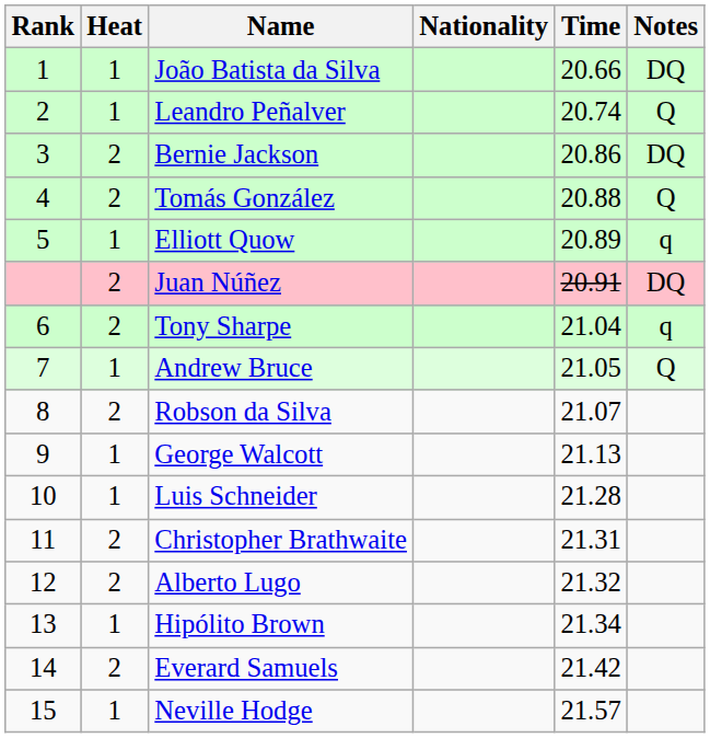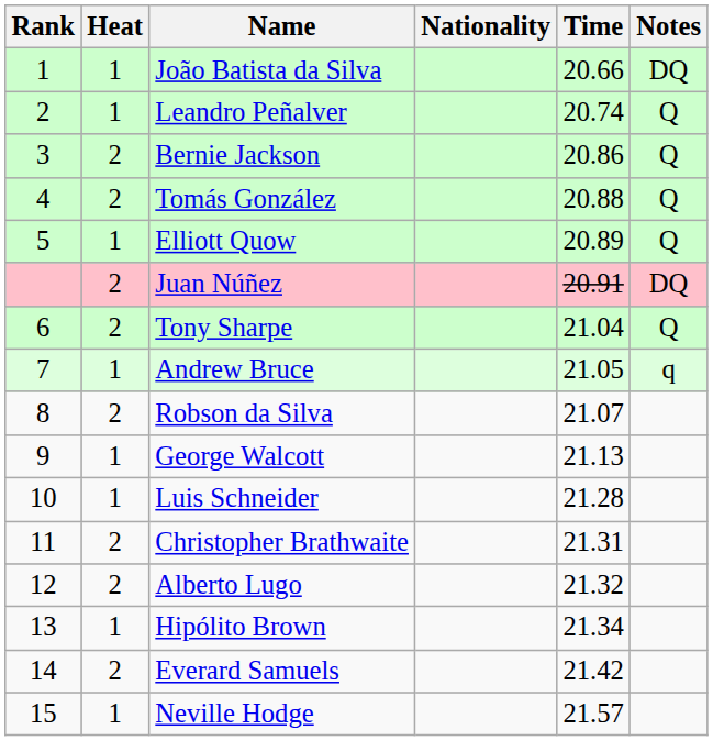 <table class="wikitable sortable" style="text-align:center">
 <tr>
 <th>Rank</th>
 <th>Heat</th>
 <th>Name</th>
 <th>Nationality</th>
 <th>Time</th>
 <th>Notes</th>
 </tr>
 <tr bgcolor=ccffcc>
 <td>1</td>
 <td>1</td>
 <td align=left><a href='#'>João Batista da Silva</a></td>
 <td align=left></td>
 <td>20.66</td>
 <td>DQ</td>
 </tr>
 <tr bgcolor=ccffcc>
 <td>2</td>
 <td>1</td>
 <td align=left><a href='#'>Leandro Peñalver</a></td>
 <td align=left></td>
 <td>20.74</td>
 <td>Q</td>
 </tr>
 <tr bgcolor=ccffcc>
 <td>3</td>
 <td>2</td>
 <td align=left><a href='#'>Bernie Jackson</a></td>
 <td align=left></td>
 <td>20.86</td>
-<td>DQ</td>
+<td>Q</td>
 </tr>
 <tr bgcolor=ccffcc>
 <td>4</td>
 <td>2</td>
 <td align=left><a href='#'>Tomás González</a></td>
 <td align=left></td>
 <td>20.88</td>
 <td>Q</td>
 </tr>
 <tr bgcolor=ccffcc>
 <td>5</td>
 <td>1</td>
 <td align=left><a href='#'>Elliott Quow</a></td>
 <td align=left></td>
 <td>20.89</td>
-<td>q</td>
+<td>Q</td>
 </tr>
 <tr bgcolor=pink>
 <td><s></s></td>
 <td>2</td>
 <td align=left><a href='#'>Juan Núñez</a></td>
 <td align=left></td>
 <td><s>20.91</s></td>
 <td>DQ</td>
 </tr>
 <tr bgcolor=ccffcc>
 <td>6</td>
 <td>2</td>
 <td align=left><a href='#'>Tony Sharpe</a></td>
 <td align=left></td>
 <td>21.04</td>
-<td>q</td>
+<td>Q</td>
 </tr>
 <tr bgcolor=ddffdd>
 <td>7</td>
 <td>1</td>
 <td align=left><a href='#'>Andrew Bruce</a></td>
 <td align=left></td>
 <td>21.05</td>
-<td>Q</td>
+<td>q</td>
 </tr>
 <tr>
 <td>8</td>
 <td>2</td>
 <td align=left><a href='#'>Robson da Silva</a></td>
 <td align=left></td>
 <td>21.07</td>
 <td></td>
 </tr>
 <tr>
 <td>9</td>
 <td>1</td>
 <td align=left><a href='#'>George Walcott</a></td>
 <td align=left></td>
 <td>21.13</td>
 <td></td>
 </tr>
 <tr>
 <td>10</td>
 <td>1</td>
 <td align=left><a href='#'>Luis Schneider</a></td>
 <td align=left></td>
 <td>21.28</td>
 <td></td>
 </tr>
 <tr>
 <td>11</td>
 <td>2</td>
 <td align=left><a href='#'>Christopher Brathwaite</a></td>
 <td align=left></td>
 <td>21.31</td>
 <td></td>
 </tr>
 <tr>
 <td>12</td>
 <td>2</td>
 <td align=left><a href='#'>Alberto Lugo</a></td>
 <td align=left></td>
 <td>21.32</td>
 <td></td>
 </tr>
 <tr>
 <td>13</td>
 <td>1</td>
 <td align=left><a href='#'>Hipólito Brown</a></td>
 <td align=left></td>
 <td>21.34</td>
 <td></td>
 </tr>
 <tr>
 <td>14</td>
 <td>2</td>
 <td align=left><a href='#'>Everard Samuels</a></td>
 <td align=left></td>
 <td>21.42</td>
 <td></td>
 </tr>
 <tr>
 <td>15</td>
 <td>1</td>
 <td align=left><a href='#'>Neville Hodge</a></td>
 <td align=left></td>
 <td>21.57</td>
 <td></td>
 </tr>
 </table>
